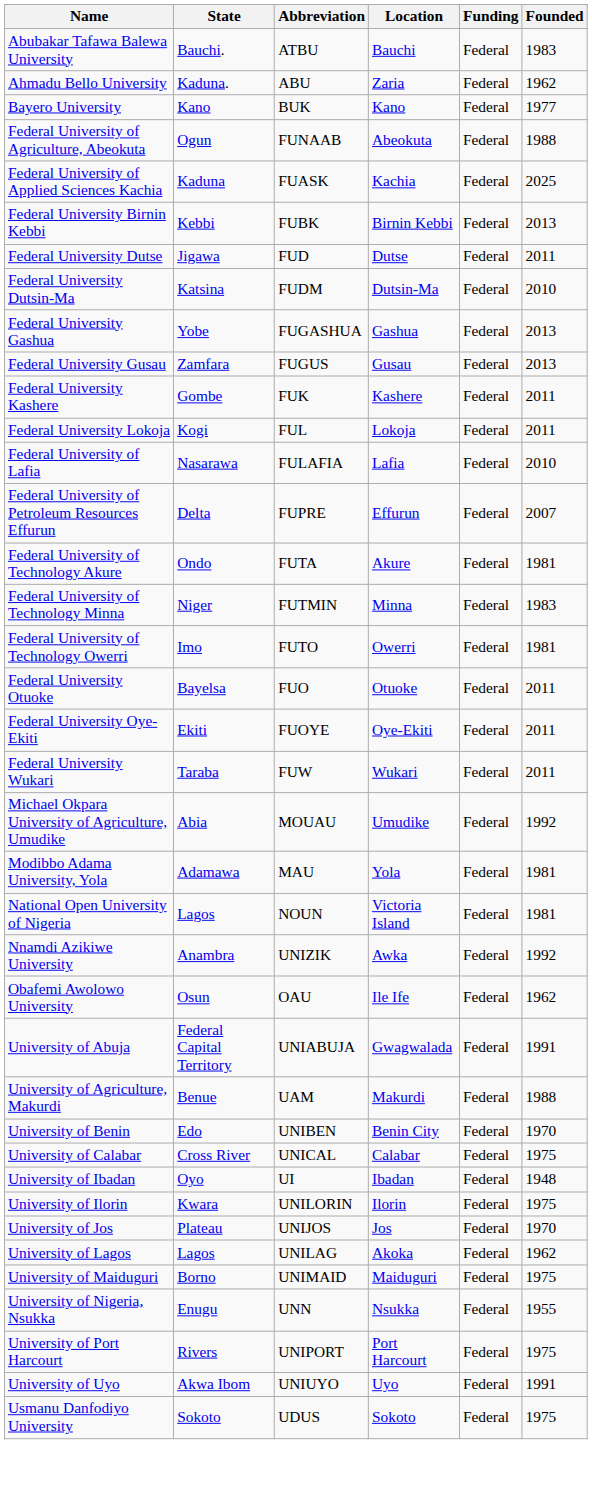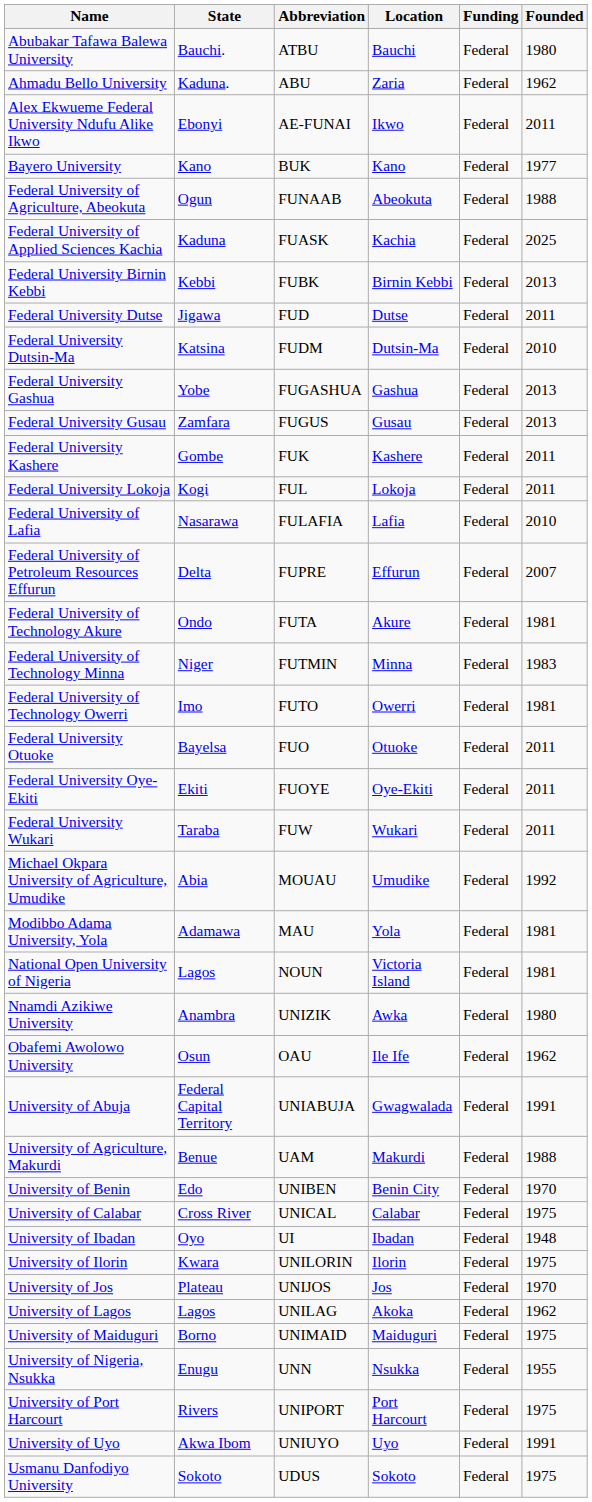 <table class="wikitable sortable" border="1">
 <tr>
 <th>Name</th>
 <th>State</th>
 <th>Abbreviation</th>
 <th>Location</th>
 <th>Funding</th>
 <th>Founded</th>
 </tr>
 <tr -valign="top">
 <td><a href='#'>Abubakar Tafawa Balewa University</a></td>
 <td><a href='#'>Bauchi</a>.</td>
 <td>ATBU</td>
 <td><a href='#'>Bauchi</a></td>
 <td>Federal</td>
-<td>1983</td>
+<td>1980</td>
 </tr>
 <tr -valign="top">
 <td><a href='#'>Ahmadu Bello University</a></td>
 <td><a href='#'>Kaduna</a>.</td>
 <td>ABU</td>
 <td><a href='#'>Zaria</a></td>
 <td>Federal</td>
 <td>1962</td>
+</tr>
+<tr -valign="top">
+<td><a href='#'>Alex Ekwueme Federal University Ndufu Alike Ikwo</a></td>
+<td><a href='#'>Ebonyi</a></td>
+<td>AE-FUNAI</td>
+<td><a href='#'>Ikwo</a></td>
+<td>Federal</td>
+<td>2011</td>
 </tr>
 <tr -valign="top">
 <td><a href='#'>Bayero University</a></td>
 <td><a href='#'>Kano</a></td>
 <td>BUK</td>
 <td><a href='#'>Kano</a></td>
 <td>Federal</td>
 <td>1977</td>
 </tr>
 <tr -valign="top">
 <td><a href='#'>Federal University of Agriculture, Abeokuta</a></td>
 <td><a href='#'>Ogun</a></td>
 <td>FUNAAB</td>
 <td><a href='#'>Abeokuta</a></td>
 <td>Federal</td>
 <td>1988</td>
 </tr>
 <tr -valign="top">
 <td><a href='#'>Federal University of Applied Sciences Kachia</a></td>
 <td><a href='#'>Kaduna</a></td>
 <td>FUASK</td>
 <td><a href='#'>Kachia</a></td>
 <td>Federal</td>
 <td>2025</td>
 </tr>
 <tr -valign="top">
 <td><a href='#'>Federal University Birnin Kebbi</a></td>
 <td><a href='#'>Kebbi</a></td>
 <td>FUBK</td>
 <td><a href='#'>Birnin Kebbi</a></td>
 <td>Federal</td>
 <td>2013</td>
 </tr>
 <tr -valign="top">
 <td><a href='#'>Federal University Dutse</a></td>
 <td><a href='#'>Jigawa</a></td>
 <td>FUD</td>
 <td><a href='#'>Dutse</a></td>
 <td>Federal</td>
 <td>2011</td>
 </tr>
 <tr -valign="top">
 <td><a href='#'>Federal University Dutsin-Ma</a></td>
 <td><a href='#'>Katsina</a></td>
 <td>FUDM</td>
 <td><a href='#'>Dutsin-Ma</a></td>
 <td>Federal</td>
 <td>2010</td>
 </tr>
 <tr -valign="top">
 <td><a href='#'>Federal University Gashua</a></td>
 <td><a href='#'>Yobe</a></td>
 <td>FUGASHUA</td>
 <td><a href='#'>Gashua</a></td>
 <td>Federal</td>
 <td>2013</td>
 </tr>
 <tr -valign="top">
 <td><a href='#'>Federal University Gusau</a></td>
 <td><a href='#'>Zamfara</a></td>
 <td>FUGUS</td>
 <td><a href='#'>Gusau</a></td>
 <td>Federal</td>
 <td>2013</td>
 </tr>
 <tr -valign="top">
 <td><a href='#'>Federal University Kashere</a></td>
 <td><a href='#'>Gombe</a></td>
 <td>FUK</td>
 <td><a href='#'>Kashere</a></td>
 <td>Federal</td>
 <td>2011</td>
 </tr>
 <tr -valign="top">
 <td><a href='#'>Federal University Lokoja</a></td>
 <td><a href='#'>Kogi</a></td>
 <td>FUL</td>
 <td><a href='#'>Lokoja</a></td>
 <td>Federal</td>
 <td>2011</td>
 </tr>
 <tr -valign="top">
 <td><a href='#'>Federal University of Lafia</a></td>
 <td><a href='#'>Nasarawa</a></td>
 <td>FULAFIA</td>
 <td><a href='#'>Lafia</a></td>
 <td>Federal</td>
 <td>2010</td>
 </tr>
 <tr -valign="top">
 <td><a href='#'>Federal University of Petroleum Resources Effurun</a></td>
 <td><a href='#'>Delta</a></td>
 <td>FUPRE</td>
 <td><a href='#'>Effurun</a></td>
 <td>Federal</td>
 <td>2007</td>
 </tr>
 <tr -valign="top">
 <td><a href='#'>Federal University of Technology Akure</a></td>
 <td><a href='#'>Ondo</a></td>
 <td>FUTA</td>
 <td><a href='#'>Akure</a></td>
 <td>Federal</td>
 <td>1981</td>
 </tr>
 <tr -valign="top">
 <td><a href='#'>Federal University of Technology Minna</a></td>
 <td><a href='#'>Niger</a></td>
 <td>FUTMIN</td>
 <td><a href='#'>Minna</a></td>
 <td>Federal</td>
 <td>1983</td>
 </tr>
 <tr>
 <td><a href='#'>Federal University of Technology Owerri</a></td>
 <td><a href='#'>Imo</a></td>
 <td>FUTO</td>
 <td><a href='#'>Owerri</a></td>
 <td>Federal</td>
 <td>1981</td>
 </tr>
 <tr -valign="top">
 <td><a href='#'>Federal University Otuoke</a></td>
 <td><a href='#'>Bayelsa</a></td>
 <td>FUO</td>
 <td><a href='#'>Otuoke</a></td>
 <td>Federal</td>
 <td>2011</td>
 </tr>
 <tr -valign="top">
 <td><a href='#'>Federal University Oye-Ekiti</a></td>
 <td><a href='#'>Ekiti</a></td>
 <td>FUOYE</td>
 <td><a href='#'>Oye-Ekiti</a></td>
 <td>Federal</td>
 <td>2011</td>
 </tr>
 <tr -valign="top">
 <td><a href='#'>Federal University Wukari</a></td>
 <td><a href='#'>Taraba</a></td>
 <td>FUW</td>
 <td><a href='#'>Wukari</a></td>
 <td>Federal</td>
 <td>2011</td>
 </tr>
 <tr -valign="top">
 <td><a href='#'>Michael Okpara University of Agriculture, Umudike</a></td>
 <td><a href='#'>Abia</a></td>
 <td>MOUAU</td>
 <td><a href='#'>Umudike</a></td>
 <td>Federal</td>
 <td>1992</td>
 </tr>
 <tr -valign="top">
 <td><a href='#'>Modibbo Adama University, Yola</a></td>
 <td><a href='#'>Adamawa</a></td>
 <td>MAU</td>
 <td><a href='#'>Yola</a></td>
 <td>Federal</td>
 <td>1981</td>
 </tr>
 <tr -valign="top">
 <td><a href='#'>National Open University of Nigeria</a></td>
 <td><a href='#'>Lagos</a></td>
 <td>NOUN</td>
 <td><a href='#'>Victoria Island</a></td>
 <td>Federal</td>
 <td>1981</td>
 </tr>
 <tr -valign="top">
 <td><a href='#'>Nnamdi Azikiwe University</a></td>
 <td><a href='#'>Anambra</a></td>
 <td>UNIZIK</td>
 <td><a href='#'>Awka</a></td>
 <td>Federal</td>
-<td>1992</td>
+<td>1980</td>
 </tr>
 <tr -valign="top">
 <td><a href='#'>Obafemi Awolowo University</a></td>
 <td><a href='#'>Osun</a></td>
 <td>OAU</td>
 <td><a href='#'>Ile Ife</a></td>
 <td>Federal</td>
 <td>1962</td>
 </tr>
 <tr -valign="top">
 <td><a href='#'>University of Abuja</a></td>
 <td><a href='#'>Federal Capital Territory</a></td>
 <td>UNIABUJA</td>
 <td><a href='#'>Gwagwalada</a></td>
 <td>Federal</td>
 <td>1991</td>
 </tr>
 <tr -valign="top">
 <td><a href='#'>University of Agriculture, Makurdi</a></td>
 <td><a href='#'>Benue</a></td>
 <td>UAM</td>
 <td><a href='#'>Makurdi</a></td>
 <td>Federal</td>
 <td>1988</td>
 </tr>
 <tr -valign="top">
 <td><a href='#'>University of Benin</a></td>
 <td><a href='#'>Edo</a></td>
 <td>UNIBEN</td>
 <td><a href='#'>Benin City</a></td>
 <td>Federal</td>
 <td>1970</td>
 </tr>
 <tr -valign="top">
 <td><a href='#'>University of Calabar</a></td>
 <td><a href='#'>Cross River</a></td>
 <td>UNICAL</td>
 <td><a href='#'>Calabar</a></td>
 <td>Federal</td>
 <td>1975</td>
 </tr>
 <tr -valign="top">
 <td><a href='#'>University of Ibadan</a></td>
 <td><a href='#'>Oyo</a></td>
 <td>UI</td>
 <td><a href='#'>Ibadan</a></td>
 <td>Federal</td>
 <td>1948</td>
 </tr>
 <tr -valign="top">
 <td><a href='#'>University of Ilorin</a></td>
 <td><a href='#'>Kwara</a></td>
 <td>UNILORIN</td>
 <td><a href='#'>Ilorin</a></td>
 <td>Federal</td>
 <td>1975</td>
 </tr>
 <tr -valign="top">
 <td><a href='#'>University of Jos</a></td>
 <td><a href='#'>Plateau</a></td>
 <td>UNIJOS</td>
 <td><a href='#'>Jos</a></td>
 <td>Federal</td>
 <td>1970</td>
 </tr>
 <tr -valign="top">
 <td><a href='#'>University of Lagos</a></td>
 <td><a href='#'>Lagos</a></td>
 <td>UNILAG</td>
 <td><a href='#'>Akoka</a></td>
 <td>Federal</td>
 <td>1962</td>
 </tr>
 <tr -valign="top">
 <td><a href='#'>University of Maiduguri</a></td>
 <td><a href='#'>Borno</a></td>
 <td>UNIMAID</td>
 <td><a href='#'>Maiduguri</a></td>
 <td>Federal</td>
 <td>1975</td>
 </tr>
 <tr -valign="top">
 <td><a href='#'>University of Nigeria, Nsukka</a></td>
 <td><a href='#'>Enugu</a></td>
 <td>UNN</td>
 <td><a href='#'>Nsukka</a></td>
 <td>Federal</td>
 <td>1955</td>
 </tr>
 <tr -valign="top">
 <td><a href='#'>University of Port Harcourt</a></td>
 <td><a href='#'>Rivers</a></td>
 <td>UNIPORT</td>
 <td><a href='#'>Port Harcourt</a></td>
 <td>Federal</td>
 <td>1975</td>
 </tr>
 <tr -valign="top">
 <td><a href='#'>University of Uyo</a></td>
 <td><a href='#'>Akwa Ibom</a></td>
 <td>UNIUYO</td>
 <td><a href='#'>Uyo</a></td>
 <td>Federal</td>
 <td>1991</td>
 </tr>
 <tr -valign="top">
 <td><a href='#'>Usmanu Danfodiyo University</a></td>
 <td><a href='#'>Sokoto</a></td>
 <td>UDUS</td>
 <td><a href='#'>Sokoto</a></td>
 <td>Federal</td>
 <td>1975</td>
 </tr>
 </table>
